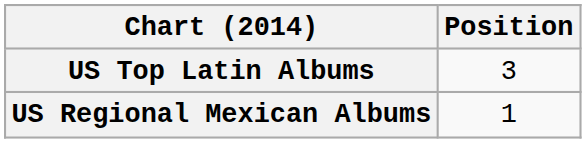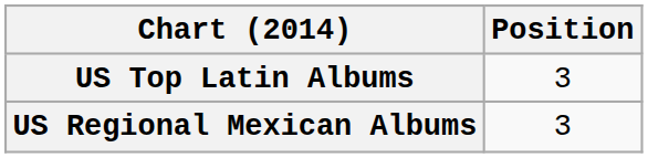 <table class="wikitable sortable plainrowheaders">
 <tr>
 <th scope="col">Chart (2014)</th>
 <th scope="col">Position</th>
 </tr>
 <tr>
 <th scope="row">US Top Latin Albums</th>
 <td style="text-align:center;">3</td>
 </tr>
 <tr>
 <th scope="row">US Regional Mexican Albums</th>
-<td style="text-align:center;">1</td>
+<td style="text-align:center;">3</td>
 </tr>
 </table>
